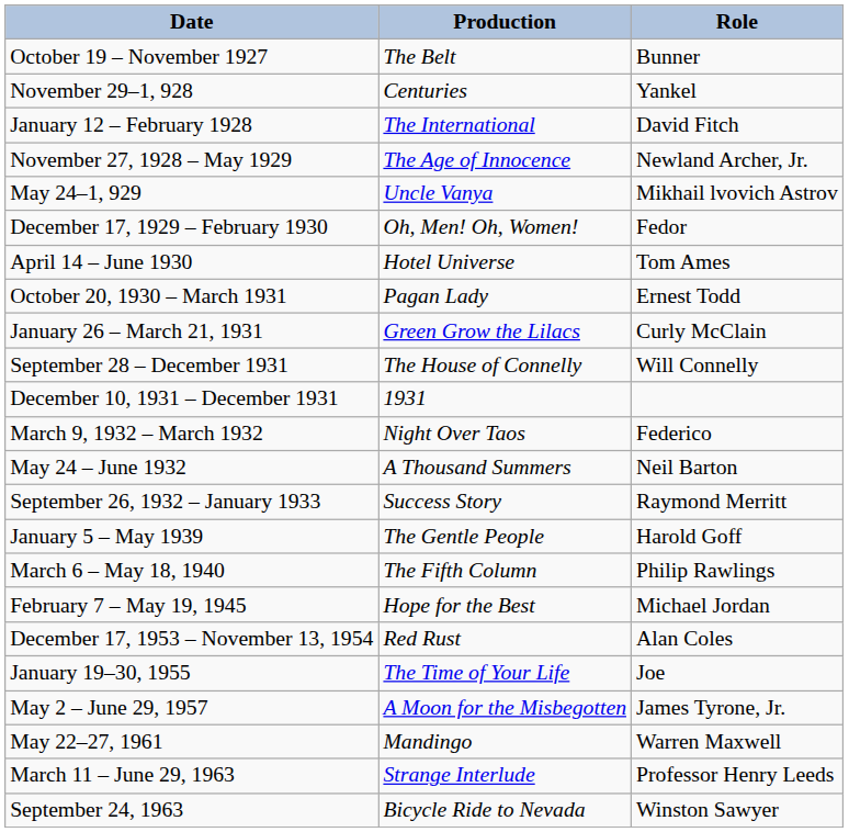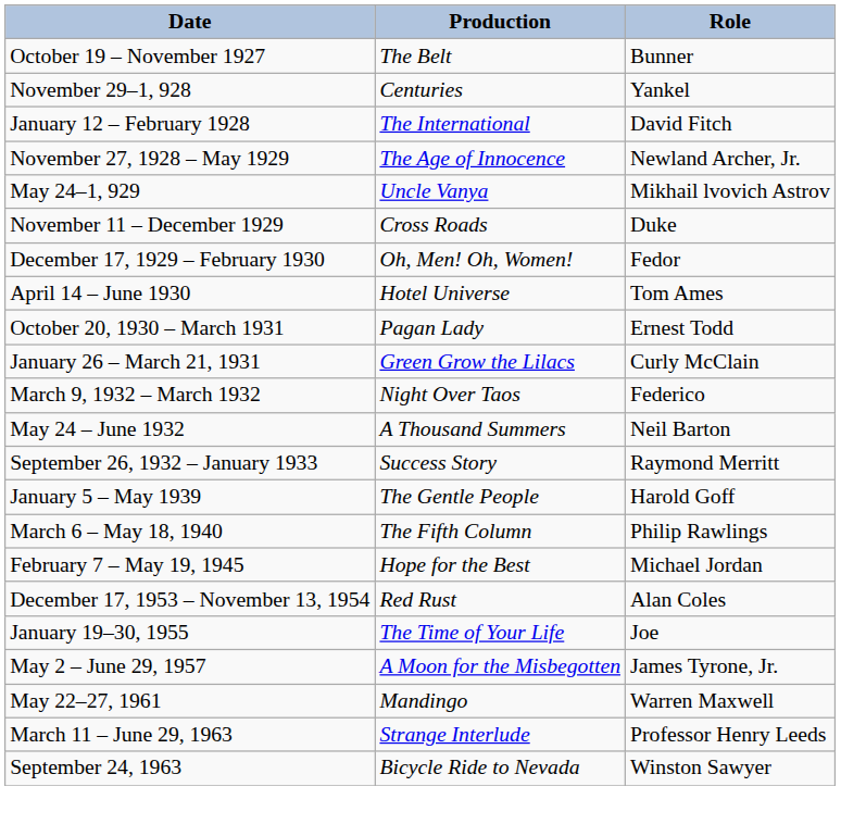 <table class="wikitable sortable">
 <tr>
 <th style="background:#B0C4DE;">Date</th>
 <th style="background:#B0C4DE;">Production</th>
 <th style="background:#B0C4DE;">Role</th>
 </tr>
 <tr>
 <td>October 19 – November 1927</td>
 <td><em>The Belt</em></td>
 <td>Bunner</td>
 </tr>
 <tr>
 <td>November 29–1, 928</td>
 <td><em>Centuries</em></td>
 <td>Yankel</td>
 </tr>
 <tr>
 <td>January 12 – February 1928</td>
 <td><em><a href='#'>The International</a></em></td>
 <td>David Fitch</td>
 </tr>
 <tr>
 <td>November 27, 1928 – May 1929</td>
 <td><em><a href='#'>The Age of Innocence</a></em></td>
 <td>Newland Archer, Jr.</td>
 </tr>
 <tr>
 <td>May 24–1, 929</td>
 <td><em><a href='#'>Uncle Vanya</a></em></td>
 <td>Mikhail lvovich Astrov</td>
 </tr>
 <tr>
+<td>November 11 – December 1929</td>
+<td><em>Cross Roads</em></td>
+<td>Duke</td>
+</tr>
+<tr>
 <td>December 17, 1929 – February 1930</td>
 <td><em>Oh, Men! Oh, Women!</em></td>
 <td>Fedor</td>
 </tr>
 <tr>
 <td>April 14 – June 1930</td>
 <td><em>Hotel Universe</em></td>
 <td>Tom Ames</td>
 </tr>
 <tr>
 <td>October 20, 1930 – March 1931</td>
 <td><em>Pagan Lady</em></td>
 <td>Ernest Todd</td>
 </tr>
 <tr>
 <td>January 26 – March 21, 1931</td>
 <td><em><a href='#'>Green Grow the Lilacs</a></em></td>
 <td>Curly McClain</td>
-</tr>
-<tr>
-<td>September 28 – December 1931</td>
-<td><em>The House of Connelly</em></td>
-<td>Will Connelly</td>
-</tr>
-<tr>
-<td>December 10, 1931 – December 1931</td>
-<td><em>1931</em></td>
-<td></td>
 </tr>
 <tr>
 <td>March 9, 1932 – March 1932</td>
 <td><em>Night Over Taos</em></td>
 <td>Federico</td>
 </tr>
 <tr>
 <td>May 24 – June 1932</td>
 <td><em>A Thousand Summers</em></td>
 <td>Neil Barton</td>
 </tr>
 <tr>
 <td>September 26, 1932 – January 1933</td>
 <td><em>Success Story</em></td>
 <td>Raymond Merritt</td>
 </tr>
 <tr>
 <td>January 5 – May 1939</td>
 <td><em>The Gentle People</em></td>
 <td>Harold Goff</td>
 </tr>
 <tr>
 <td>March 6 – May 18, 1940</td>
 <td><em>The Fifth Column</em></td>
 <td>Philip Rawlings</td>
 </tr>
 <tr>
 <td>February 7 – May 19, 1945</td>
 <td><em>Hope for the Best</em></td>
 <td>Michael Jordan</td>
 </tr>
 <tr>
 <td>December 17, 1953 – November 13, 1954</td>
 <td><em>Red Rust</em></td>
 <td>Alan Coles</td>
 </tr>
 <tr>
 <td>January 19–30, 1955</td>
 <td><em><a href='#'>The Time of Your Life</a></em></td>
 <td>Joe</td>
 </tr>
 <tr>
 <td>May 2 – June 29, 1957</td>
 <td><em><a href='#'>A Moon for the Misbegotten</a></em></td>
 <td>James Tyrone, Jr.</td>
 </tr>
 <tr>
 <td>May 22–27, 1961</td>
 <td><em>Mandingo</em></td>
 <td>Warren Maxwell</td>
 </tr>
 <tr>
 <td>March 11 – June 29, 1963</td>
 <td><em><a href='#'>Strange Interlude</a></em></td>
 <td>Professor Henry Leeds</td>
 </tr>
 <tr>
 <td>September 24, 1963</td>
 <td><em>Bicycle Ride to Nevada</em></td>
 <td>Winston Sawyer</td>
 </tr>
 </table>
